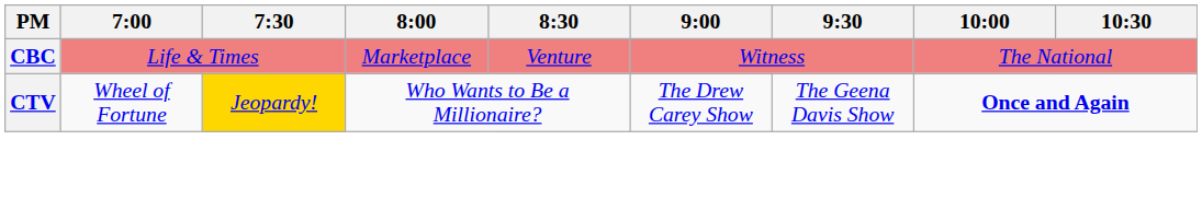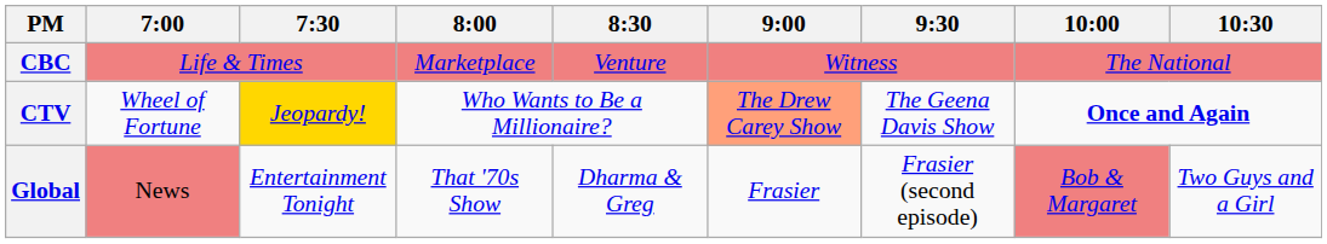 <table class="wikitable" width="100%">
 <tr>
 <th width="4%">PM</th>
 <th width="12%">7:00</th>
 <th width="12%">7:30</th>
 <th width="12%">8:00</th>
 <th width="12%">8:30</th>
 <th width="12%">9:00</th>
 <th width="12%">9:30</th>
 <th width="12%">10:00</th>
 <th width="12%">10:30</th>
 </tr>
 <tr align="center">
 <th><a href='#'>CBC</a></th>
 <td colspan="2" align="center" bgcolor="#F08080"><em><a href='#'>Life & Times</a></em></td>
 <td colspan="1" align="center" bgcolor="#F08080"><em><a href='#'>Marketplace</a></em></td>
 <td colspan="1" align="center" bgcolor="#F08080"><em><a href='#'>Venture</a></em></td>
 <td colspan="2" align="center" bgcolor="#F08080"><em><a href='#'>Witness</a></em></td>
 <td colspan="2" align="center" bgcolor="#F08080"><em><a href='#'>The National</a></em></td>
 </tr>
 <tr align="center">
 <th><a href='#'>CTV</a></th>
 <td colspan="1" align="center"><em><a href='#'>Wheel of Fortune</a></em></td>
 <td colspan="1" align="center" style="background: gold;"><em><a href='#'>Jeopardy!</a></em></td>
 <td colspan="2" align="center"><em><a href='#'>Who Wants to Be a Millionaire?</a></em></td>
-<td colspan="1" align="center"><em><a href='#'>The Drew Carey Show</a></em></td>
+<td colspan="1" align="center" style="background: lightsalmon;"><em><a href='#'>The Drew Carey Show</a></em></td>
 <td colspan="1" align="center"><em><a href='#'>The Geena Davis Show</a></em></td>
 <td colspan="2" align="center"><strong><a href='#'>Once and Again</a></strong></td>
 </tr>
+<tr align="center">
+<th><a href='#'>Global</a></th>
+<td colspan="1" align="center" bgcolor="#F08080">News</td>
+<td colspan="1" align="center"><em><a href='#'>Entertainment Tonight</a></em></td>
+<td colspan="1" align="center"><em><a href='#'>That '70s Show</a></em></td>
+<td colspan="1" align="center"><em><a href='#'>Dharma & Greg</a></em></td>
+<td colspan="1" align="center"><em><a href='#'>Frasier</a></em></td>
+<td colspan="1" align="center"><em><a href='#'>Frasier</a></em> (second episode)</td>
+<td colspan="1" align="center" bgcolor="#F08080"><em><a href='#'>Bob & Margaret</a></em></td>
+<td colspan="1" align="center"><em><a href='#'>Two Guys and a Girl</a></em></td>
+</tr>
 </table>
